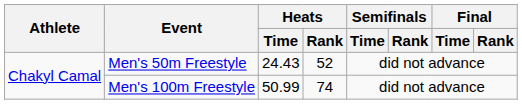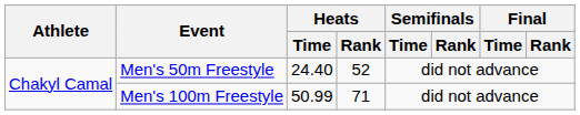 <table class=wikitable style="font-size:90%">
 <tr>
 <th rowspan="2">Athlete</th>
 <th rowspan="2">Event</th>
 <th colspan="2">Heats</th>
 <th colspan="2">Semifinals</th>
 <th colspan="2">Final</th>
 </tr>
 <tr>
 <th>Time</th>
 <th>Rank</th>
 <th>Time</th>
 <th>Rank</th>
 <th>Time</th>
 <th>Rank</th>
 </tr>
 <tr>
 <td rowspan="2"><a href='#'>Chakyl Camal</a></td>
 <td><a href='#'>Men's 50m Freestyle</a></td>
-<td align=center>24.43</td>
+<td align=center>24.40</td>
 <td align=center>52</td>
 <td align=center colspan=4>did not advance</td>
 </tr>
 <tr>
 <td><a href='#'>Men's 100m Freestyle</a></td>
 <td align=center>50.99</td>
-<td align=center>74</td>
+<td align=center>71</td>
 <td align=center colspan=4>did not advance</td>
 </tr>
 </table>
